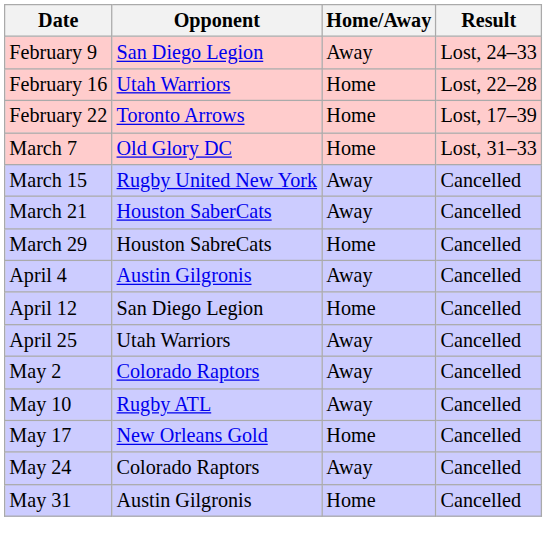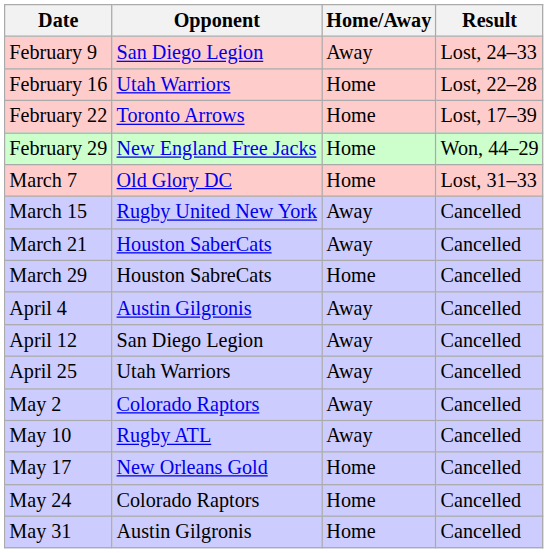 <table class="wikitable">
 <tr>
 <th>Date</th>
 <th>Opponent</th>
 <th>Home/Away</th>
 <th>Result</th>
 </tr>
 <tr bgcolor="#FFCCCC">
 <td>February 9</td>
 <td><a href='#'>San Diego Legion</a></td>
 <td>Away</td>
 <td>Lost, 24–33</td>
 </tr>
 <tr bgcolor="#FFCCCC">
 <td>February 16</td>
 <td><a href='#'>Utah Warriors</a></td>
 <td>Home</td>
 <td>Lost, 22–28</td>
 </tr>
 <tr bgcolor="#FFCCCC">
 <td>February 22</td>
 <td><a href='#'>Toronto Arrows</a></td>
 <td>Home</td>
 <td>Lost, 17–39</td>
+</tr>
+<tr bgcolor="#CCFFCC">
+<td>February 29</td>
+<td><a href='#'>New England Free Jacks</a></td>
+<td>Home</td>
+<td>Won, 44–29</td>
 </tr>
 <tr bgcolor="#FFCCCC">
 <td>March 7</td>
 <td><a href='#'>Old Glory DC</a></td>
 <td>Home</td>
 <td>Lost, 31–33</td>
 </tr>
 <tr bgcolor="#CCCCFF">
 <td>March 15</td>
 <td><a href='#'>Rugby United New York</a></td>
 <td>Away</td>
 <td>Cancelled</td>
 </tr>
 <tr bgcolor="#CCCCFF">
 <td>March 21</td>
 <td><a href='#'>Houston SaberCats</a></td>
 <td>Away</td>
 <td>Cancelled</td>
 </tr>
 <tr bgcolor="#CCCCFF">
 <td>March 29</td>
 <td>Houston SabreCats</td>
 <td>Home</td>
 <td>Cancelled</td>
 </tr>
 <tr bgcolor="#CCCCFF">
 <td>April 4</td>
 <td><a href='#'>Austin Gilgronis</a></td>
 <td>Away</td>
 <td>Cancelled</td>
 </tr>
 <tr bgcolor="#CCCCFF">
 <td>April 12</td>
 <td>San Diego Legion</td>
-<td>Home</td>
+<td>Away</td>
 <td>Cancelled</td>
 </tr>
 <tr bgcolor="#CCCCFF">
 <td>April 25</td>
 <td>Utah Warriors</td>
 <td>Away</td>
 <td>Cancelled</td>
 </tr>
 <tr bgcolor="#CCCCFF">
 <td>May 2</td>
 <td><a href='#'>Colorado Raptors</a></td>
 <td>Away</td>
 <td>Cancelled</td>
 </tr>
 <tr bgcolor="#CCCCFF">
 <td>May 10</td>
 <td><a href='#'>Rugby ATL</a></td>
 <td>Away</td>
 <td>Cancelled</td>
 </tr>
 <tr bgcolor="#CCCCFF">
 <td>May 17</td>
 <td><a href='#'>New Orleans Gold</a></td>
 <td>Home</td>
 <td>Cancelled</td>
 </tr>
 <tr bgcolor="#CCCCFF">
 <td>May 24</td>
 <td>Colorado Raptors</td>
-<td>Away</td>
+<td>Home</td>
 <td>Cancelled</td>
 </tr>
 <tr bgcolor="#CCCCFF">
 <td>May 31</td>
 <td>Austin Gilgronis</td>
 <td>Home</td>
 <td>Cancelled</td>
 </tr>
 </table>
